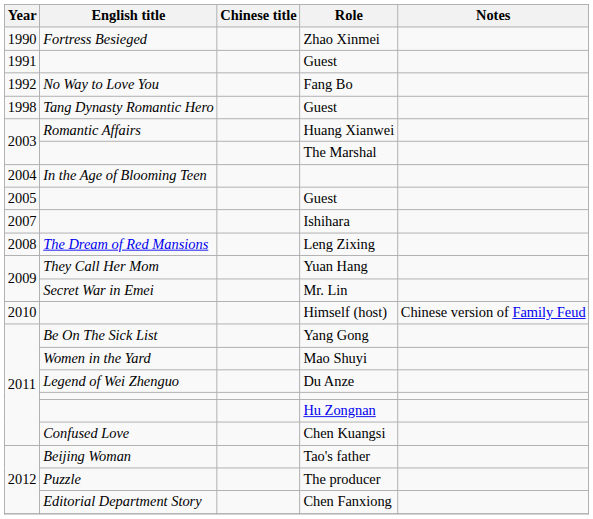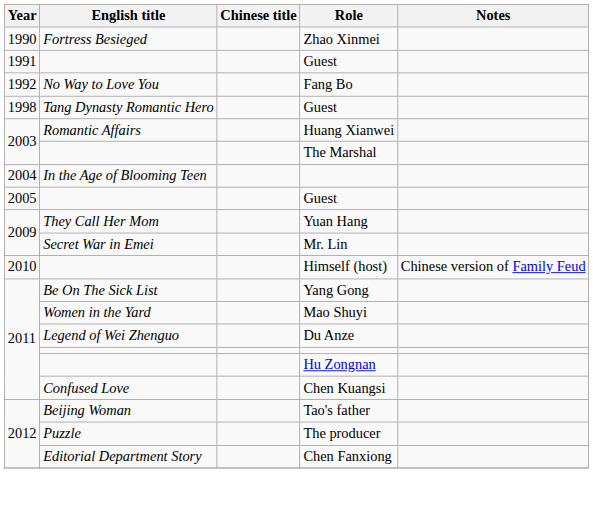 <table class="wikitable">
 <tr>
 <th>Year</th>
 <th>English title</th>
 <th>Chinese title</th>
 <th>Role</th>
 <th>Notes</th>
 </tr>
 <tr>
 <td>1990</td>
 <td><em>Fortress Besieged</em></td>
 <td></td>
 <td>Zhao Xinmei</td>
 <td></td>
 </tr>
 <tr>
 <td>1991</td>
 <td></td>
 <td></td>
 <td>Guest</td>
 <td></td>
 </tr>
 <tr>
 <td>1992</td>
 <td><em>No Way to Love You</em></td>
 <td></td>
 <td>Fang Bo</td>
 <td></td>
 </tr>
 <tr>
 <td>1998</td>
 <td><em>Tang Dynasty Romantic Hero</em></td>
 <td></td>
 <td>Guest</td>
 <td></td>
 </tr>
 <tr>
 <td rowspan=2>2003</td>
 <td><em>Romantic Affairs</em></td>
 <td></td>
 <td>Huang Xianwei</td>
 <td></td>
 </tr>
 <tr>
 <td></td>
 <td></td>
 <td>The Marshal</td>
 <td></td>
 </tr>
 <tr>
 <td>2004</td>
 <td><em>In the Age of Blooming Teen</em></td>
 <td></td>
 <td></td>
 <td></td>
 </tr>
 <tr>
 <td>2005</td>
 <td></td>
 <td></td>
 <td>Guest</td>
-<td></td>
-</tr>
-<tr>
-<td>2007</td>
-<td></td>
-<td></td>
-<td>Ishihara</td>
-<td></td>
-</tr>
-<tr>
-<td>2008</td>
-<td><em><a href='#'>The Dream of Red Mansions</a></em></td>
-<td></td>
-<td>Leng Zixing</td>
 <td></td>
 </tr>
 <tr>
 <td rowspan=2>2009</td>
 <td><em>They Call Her Mom </em></td>
 <td></td>
 <td>Yuan Hang</td>
 <td></td>
 </tr>
 <tr>
 <td><em>Secret War in Emei</em></td>
 <td></td>
 <td>Mr. Lin</td>
 <td></td>
 </tr>
 <tr>
 <td>2010</td>
 <td></td>
 <td></td>
 <td>Himself (host)</td>
 <td>Chinese version of <a href='#'>Family Feud</a></td>
 </tr>
 <tr>
 <td rowspan=6>2011</td>
 <td><em>Be On The Sick List</em></td>
 <td></td>
 <td>Yang Gong</td>
 <td></td>
 </tr>
 <tr>
 <td><em>Women in the Yard</em></td>
 <td></td>
 <td>Mao Shuyi</td>
 <td></td>
 </tr>
 <tr>
 <td><em>Legend of Wei Zhenguo</em></td>
 <td></td>
 <td>Du Anze</td>
 <td></td>
 </tr>
 <tr>
 <td></td>
 <td></td>
 <td></td>
 <td></td>
 </tr>
 <tr>
 <td></td>
 <td></td>
 <td><a href='#'>Hu Zongnan</a></td>
 <td></td>
 </tr>
 <tr>
 <td><em>Confused Love</em></td>
 <td></td>
 <td>Chen Kuangsi</td>
 <td></td>
 </tr>
 <tr>
 <td rowspan=3>2012</td>
 <td><em>Beijing Woman</em></td>
 <td></td>
 <td>Tao's father</td>
 <td></td>
 </tr>
 <tr>
 <td><em>Puzzle</em></td>
 <td></td>
 <td>The producer</td>
 <td></td>
 </tr>
 <tr>
 <td><em>Editorial Department Story</em></td>
 <td></td>
 <td>Chen Fanxiong</td>
 <td></td>
 </tr>
 <tr>
 </tr>
 </table>
